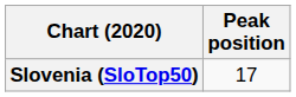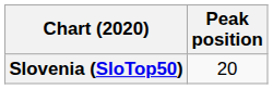 <table class="wikitable plainrowheaders" style="text-align:center">
 <tr>
 <th scope="col">Chart (2020)</th>
 <th scope="col">Peak<br>position</th>
 </tr>
 <tr>
 <th scope="row">Slovenia (<a href='#'>SloTop50</a>)</th>
-<td>17</td>
+<td>20</td>
 </tr>
 </table>
